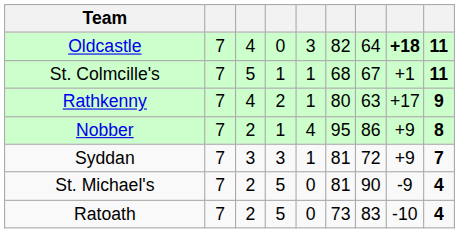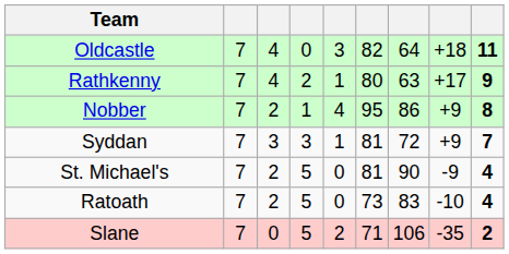 <table class="wikitable" style="text-align:center">
 <tr>
 <th width="175">Team</th>
 <th width="20"></th>
 <th width="20"></th>
 <th width="20"></th>
 <th width="20"></th>
 <th width="20"></th>
 <th width="20"></th>
 <th width="20"></th>
 <th width="20"></th>
 </tr>
 <tr style="background:#cfc;">
 <td><a href='#'>Oldcastle</a></td>
 <td>7</td>
 <td>4</td>
 <td>0</td>
 <td>3</td>
 <td>82</td>
 <td>64</td>
-<td><strong>+18</strong></td>
-<td><strong>11</strong></td>
-</tr>
-<tr style="background:#cfc;">
-<td>St. Colmcille's</td>
-<td>7</td>
-<td>5</td>
-<td>1</td>
-<td>1</td>
-<td>68</td>
-<td>67</td>
-<td>+1</td>
+<td>+18</td>
 <td><strong>11</strong></td>
 </tr>
 <tr style="background:#cfc;">
 <td><a href='#'>Rathkenny</a></td>
 <td>7</td>
 <td>4</td>
 <td>2</td>
 <td>1</td>
 <td>80</td>
 <td>63</td>
 <td>+17</td>
 <td><strong>9</strong></td>
 </tr>
 <tr style="background:#cfc;">
 <td><a href='#'>Nobber</a></td>
 <td>7</td>
 <td>2</td>
 <td>1</td>
 <td>4</td>
 <td>95</td>
 <td>86</td>
 <td>+9</td>
 <td><strong>8</strong></td>
 </tr>
 <tr>
 <td>Syddan</td>
 <td>7</td>
 <td>3</td>
 <td>3</td>
 <td>1</td>
 <td>81</td>
 <td>72</td>
 <td>+9</td>
 <td><strong>7</strong></td>
 </tr>
 <tr>
 <td>St. Michael's</td>
 <td>7</td>
 <td>2</td>
 <td>5</td>
 <td>0</td>
 <td>81</td>
 <td>90</td>
 <td>-9</td>
 <td><strong>4</strong></td>
 </tr>
 <tr>
 <td>Ratoath</td>
 <td>7</td>
 <td>2</td>
 <td>5</td>
 <td>0</td>
 <td>73</td>
 <td>83</td>
 <td>-10</td>
 <td><strong>4</strong></td>
 </tr>
+<tr style="background:#fcc;">
+<td>Slane</td>
+<td>7</td>
+<td>0</td>
+<td>5</td>
+<td>2</td>
+<td>71</td>
+<td>106</td>
+<td>-35</td>
+<td><strong>2</strong></td>
+</tr>
 </table>
